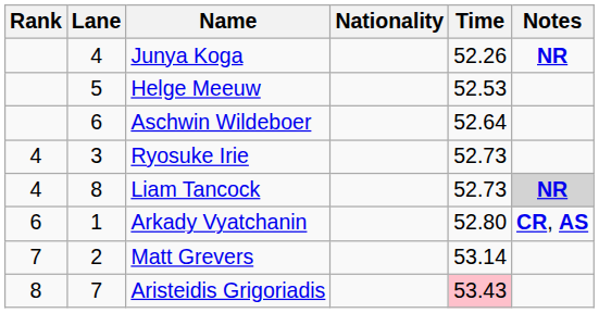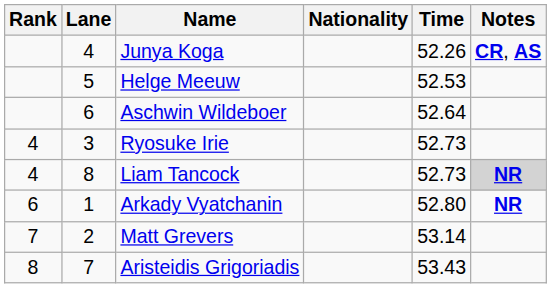 <table class="wikitable sortable" style="text-align:center">
 <tr>
 <th>Rank</th>
 <th>Lane</th>
 <th>Name</th>
 <th>Nationality</th>
 <th>Time</th>
 <th>Notes</th>
 </tr>
 <tr>
 <td></td>
 <td>4</td>
 <td align=left><a href='#'>Junya Koga</a></td>
 <td align=left></td>
 <td>52.26</td>
-<td><strong><a href='#'>NR</a></strong></td>
+<td><strong><a href='#'>CR</a></strong>, <strong><a href='#'>AS</a></strong></td>
 </tr>
 <tr>
 <td></td>
 <td>5</td>
 <td align=left><a href='#'>Helge Meeuw</a></td>
 <td align=left></td>
 <td>52.53</td>
 <td></td>
 </tr>
 <tr>
 <td></td>
 <td>6</td>
 <td align=left><a href='#'>Aschwin Wildeboer</a></td>
 <td align=left></td>
 <td>52.64</td>
 <td></td>
 </tr>
 <tr>
 <td>4</td>
 <td>3</td>
 <td align=left><a href='#'>Ryosuke Irie</a></td>
 <td align=left></td>
 <td>52.73</td>
 <td></td>
 </tr>
 <tr>
 <td>4</td>
 <td>8</td>
 <td align=left><a href='#'>Liam Tancock</a></td>
 <td align=left></td>
 <td>52.73</td>
 <td style="background: lightgrey;"><strong><a href='#'>NR</a></strong></td>
 </tr>
 <tr>
 <td>6</td>
 <td>1</td>
 <td align=left><a href='#'>Arkady Vyatchanin</a></td>
 <td align=left></td>
 <td>52.80</td>
-<td><strong><a href='#'>CR</a></strong>, <strong><a href='#'>AS</a></strong></td>
+<td><strong><a href='#'>NR</a></strong></td>
 </tr>
 <tr>
 <td>7</td>
 <td>2</td>
 <td align=left><a href='#'>Matt Grevers</a></td>
 <td align=left></td>
 <td>53.14</td>
 <td></td>
 </tr>
 <tr>
 <td>8</td>
 <td>7</td>
 <td align=left><a href='#'>Aristeidis Grigoriadis</a></td>
 <td align=left></td>
-<td style="background: pink;">53.43</td>
+<td>53.43</td>
 <td></td>
 </tr>
 </table>
